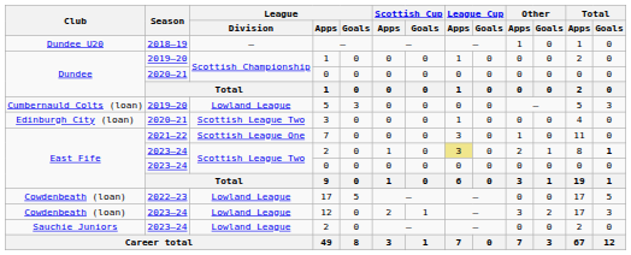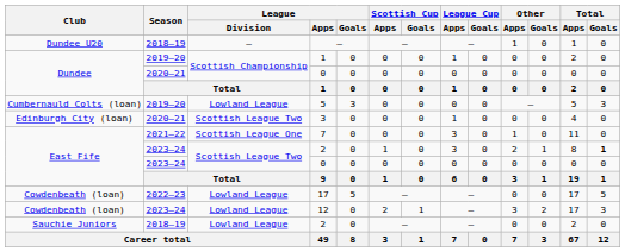 <table class="wikitable" style="text-align: center">
 <tr>
 <th rowspan="2">Club</th>
 <th rowspan="2">Season</th>
 <th colspan="3">League</th>
 <th colspan="2"><a href='#'>Scottish Cup</a></th>
 <th colspan="2"><a href='#'>League Cup</a></th>
 <th colspan="2">Other</th>
 <th colspan="2">Total</th>
 </tr>
 <tr>
 <th>Division</th>
 <th>Apps</th>
 <th>Goals</th>
 <th>Apps</th>
 <th>Goals</th>
 <th>Apps</th>
 <th>Goals</th>
 <th>Apps</th>
 <th>Goals</th>
 <th>Apps</th>
 <th>Goals</th>
 </tr>
 <tr>
 <td><a href='#'>Dundee U20</a></td>
 <td><a href='#'>2018–19</a></td>
 <td colspan="1">—</td>
 <td colspan="2">—</td>
 <td colspan="2">—</td>
 <td colspan="2">—</td>
 <td>1</td>
 <td>0</td>
 <td>1</td>
 <td>0</td>
 </tr>
 <tr>
 <td rowspan="3"><a href='#'>Dundee</a></td>
 <td><a href='#'>2019–20</a></td>
 <td rowspan="2"><a href='#'>Scottish Championship</a></td>
 <td>1</td>
 <td>0</td>
 <td>0</td>
 <td>0</td>
 <td>1</td>
 <td>0</td>
 <td>0</td>
 <td>0</td>
 <td>2</td>
 <td>0</td>
 </tr>
 <tr>
 <td><a href='#'>2020–21</a></td>
 <td>0</td>
 <td>0</td>
 <td>0</td>
 <td>0</td>
 <td>0</td>
 <td>0</td>
 <td>0</td>
 <td>0</td>
 <td>0</td>
 <td>0</td>
 </tr>
 <tr>
 <th colspan="2">Total</th>
 <th>1</th>
 <th>0</th>
 <th>0</th>
 <th>0</th>
 <th>1</th>
 <th>0</th>
 <th>0</th>
 <th>0</th>
 <th>2</th>
 <th>0</th>
 </tr>
 <tr>
 <td><a href='#'>Cumbernauld Colts</a> (loan)</td>
 <td><a href='#'>2019–20</a></td>
 <td><a href='#'>Lowland League</a></td>
 <td>5</td>
 <td>3</td>
 <td>0</td>
 <td>0</td>
 <td>0</td>
 <td>0</td>
 <td colspan="2">—</td>
 <td>5</td>
 <td>3</td>
 </tr>
 <tr>
 <td><a href='#'>Edinburgh City</a> (loan)</td>
 <td><a href='#'>2020–21</a></td>
 <td><a href='#'>Scottish League Two</a></td>
 <td>3</td>
 <td>0</td>
 <td>0</td>
 <td>0</td>
 <td>1</td>
 <td>0</td>
 <td>0</td>
 <td>0</td>
 <td>4</td>
 <td>0</td>
 </tr>
 <tr>
 <td rowspan="4"><a href='#'>East Fife</a></td>
 <td><a href='#'>2021–22</a></td>
 <td><a href='#'>Scottish League One</a></td>
 <td>7</td>
 <td>0</td>
 <td>0</td>
 <td>0</td>
 <td>3</td>
 <td>0</td>
 <td>1</td>
 <td>0</td>
 <td>11</td>
 <td>0</td>
 </tr>
 <tr>
 <td><a href='#'>2023–24</a></td>
 <td rowspan="2"><a href='#'>Scottish League Two</a></td>
 <td>2</td>
 <td>0</td>
 <td>1</td>
 <td>0</td>
-<td style="background: khaki;">3</td>
+<td>3</td>
 <td>0</td>
 <td>2</td>
 <td>1</td>
 <td>8</td>
 <td><strong>1</strong></td>
 </tr>
 <tr>
 <td><a href='#'>2023–24</a></td>
 <td>0</td>
 <td>0</td>
 <td>0</td>
 <td>0</td>
 <td>0</td>
 <td>0</td>
 <td>0</td>
 <td>0</td>
 <td>0</td>
 <td>0</td>
 </tr>
 <tr>
 <th colspan="2">Total</th>
 <th>9</th>
 <th>0</th>
 <th>1</th>
 <th>0</th>
 <th>6</th>
 <th>0</th>
 <th>3</th>
 <th>1</th>
 <th>19</th>
 <th>1</th>
 </tr>
 <tr>
 <td><a href='#'>Cowdenbeath</a> (loan)</td>
 <td><a href='#'>2022–23</a></td>
 <td><a href='#'>Lowland League</a></td>
 <td>17</td>
 <td>5</td>
 <td colspan="2">—</td>
 <td colspan="2">—</td>
 <td>0</td>
 <td>0</td>
 <td>17</td>
 <td>5</td>
 </tr>
 <tr>
 <td><a href='#'>Cowdenbeath</a> (loan)</td>
 <td><a href='#'>2023–24</a></td>
 <td><a href='#'>Lowland League</a></td>
 <td>12</td>
 <td>0</td>
 <td>2</td>
 <td>1</td>
 <td colspan="2">—</td>
 <td>3</td>
 <td>2</td>
 <td>17</td>
 <td>3</td>
 </tr>
 <tr>
 <td><a href='#'>Sauchie Juniors</a></td>
-<td><a href='#'>2023–24</a></td>
+<td><a href='#'>2018–19</a></td>
 <td><a href='#'>Lowland League</a></td>
 <td>2</td>
 <td>0</td>
 <td colspan="2">—</td>
 <td colspan="2">—</td>
 <td>0</td>
 <td>0</td>
 <td>2</td>
 <td>0</td>
 </tr>
 <tr>
 <th colspan="3">Career total</th>
 <th>49</th>
 <th>8</th>
 <th>3</th>
 <th>1</th>
 <th>7</th>
 <th>0</th>
 <th>7</th>
 <th>3</th>
 <th>67</th>
 <th>12</th>
 </tr>
 </table>
